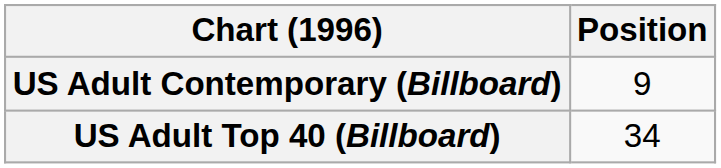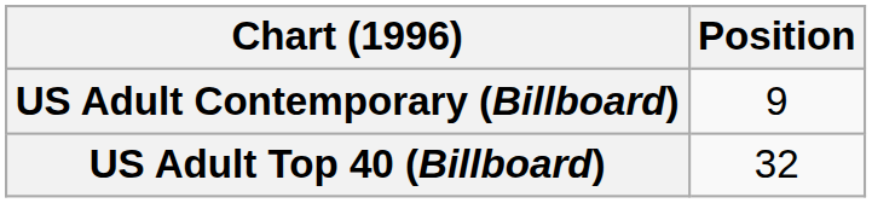 <table class="wikitable plainrowheaders" style="text-align:center">
 <tr>
 <th>Chart (1996)</th>
 <th>Position</th>
 </tr>
 <tr>
 <th scope="row">US Adult Contemporary (<em>Billboard</em>)</th>
 <td>9</td>
 </tr>
 <tr>
 <th scope="row">US Adult Top 40 (<em>Billboard</em>)</th>
-<td>34</td>
+<td>32</td>
 </tr>
 </table>
